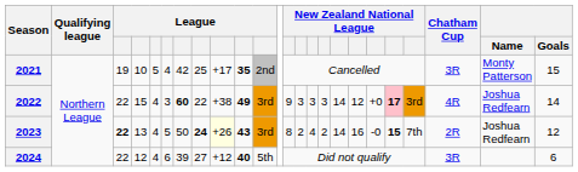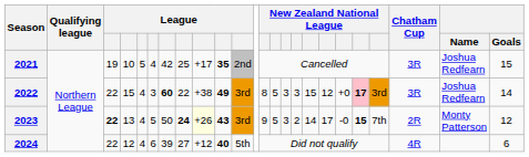 <table class="wikitable" style="font-size:90%; text-align:center;">
 <tr>
 <th rowspan=2>Season</th>
 <th rowspan=2>Qualifying league</th>
 <th colspan=9>League</th>
 <th style="background:white" rowspan=8></th>
 <th colspan=9><a href='#'>New Zealand National League</a></th>
 <th rowspan=2 width=40px><a href='#'>Chatham<br>Cup</a></th>
 <th colspan=2></th>
 </tr>
 <tr>
 <th></th>
 <th></th>
 <th></th>
 <th></th>
 <th></th>
 <th></th>
 <th></th>
 <th></th>
 <th width=40px></th>
 <th></th>
 <th></th>
 <th></th>
 <th></th>
 <th></th>
 <th></th>
 <th></th>
 <th></th>
 <th width=40px></th>
 <th>Name</th>
 <th>Goals</th>
 </tr>
 <tr>
 <th><a href='#'>2021</a></th>
 <td rowspan=10><a href='#'>Northern League</a></td>
 <td>19</td>
 <td>10</td>
 <td>5</td>
 <td>4</td>
 <td>42</td>
 <td>25</td>
 <td>+17</td>
 <td><strong>35</strong></td>
 <td style="background:silver;">2nd</td>
 <td colspan=9><em>Cancelled</em></td>
 <td><a href='#'>3R</a></td>
-<td style=text-align:left> <a href='#'>Monty Patterson</a></td>
+<td style=text-align:left> <a href='#'>Joshua Redfearn</a></td>
 <td>15</td>
 </tr>
 <tr>
 <th><a href='#'>2022</a></th>
 <td>22</td>
 <td>15</td>
 <td>4</td>
 <td>3</td>
 <td><strong>60</strong></td>
 <td>22</td>
 <td>+38</td>
 <td><strong>49</strong></td>
 <td style="background:#e90;">3rd</td>
-<td>9</td>
+<td>8</td>
+<td>5</td>
 <td>3</td>
 <td>3</td>
-<td>3</td>
-<td>14</td>
+<td>15</td>
 <td>12</td>
 <td>+0</td>
 <td style="background: pink;"><strong>17</strong></td>
 <td style="background:#e90;">3rd</td>
-<td><a href='#'>4R</a></td>
+<td><a href='#'>3R</a></td>
 <td style=text-align:left> <a href='#'>Joshua Redfearn</a></td>
 <td>14</td>
 </tr>
 <tr>
 <th><a href='#'>2023</a></th>
 <td><strong>22</strong></td>
 <td>13</td>
 <td>4</td>
 <td>5</td>
 <td>50</td>
 <td><strong>24</strong></td>
 <td style="background: lightyellow;">+26</td>
 <td><strong>43</strong></td>
 <td style="background:#e90;">3rd</td>
-<td>8</td>
-<td>2</td>
-<td>4</td>
+<td>9</td>
+<td>5</td>
+<td>3</td>
 <td>2</td>
 <td>14</td>
-<td>16</td>
+<td>17</td>
 <td>-0</td>
 <td><strong>15</strong></td>
 <td>7th</td>
 <td><a href='#'>2R</a></td>
-<td style=text-align:left> Joshua Redfearn</td>
+<td style=text-align:left> <a href='#'>Monty Patterson</a></td>
 <td>12</td>
 </tr>
 <tr>
 <th><a href='#'>2024</a></th>
 <td>22</td>
 <td>12</td>
 <td>4</td>
 <td>6</td>
 <td>39</td>
 <td>27</td>
 <td>+12</td>
 <td><strong>40</strong></td>
 <td>5th</td>
 <td colspan=9><em>Did not qualify</em></td>
-<td><a href='#'>3R</a></td>
+<td><a href='#'>4R</a></td>
 <td align=left></td>
 <td>6</td>
 </tr>
 </table>
